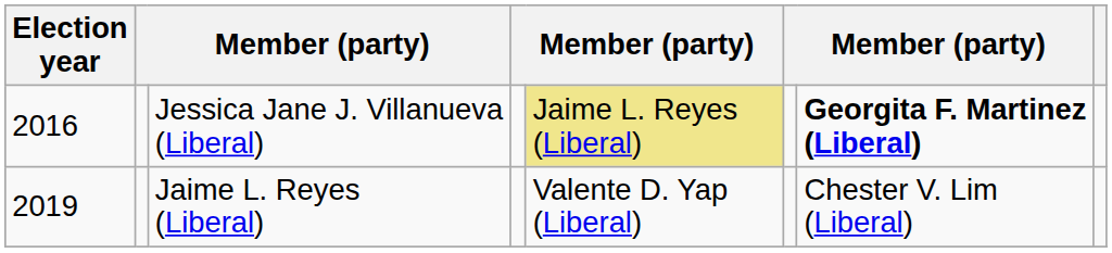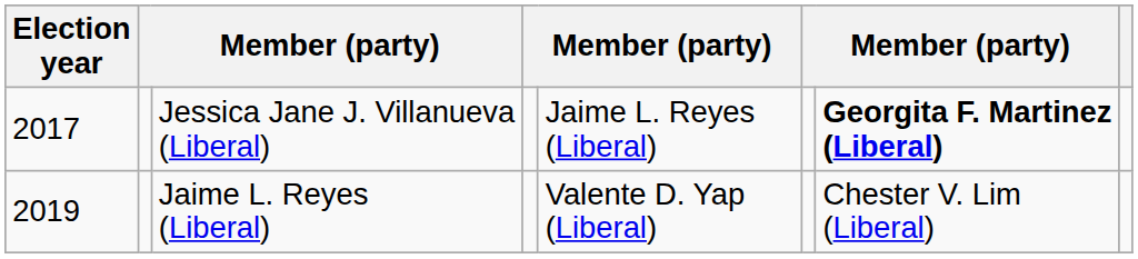 <table class=wikitable>
 <tr>
 <th width=60px>Election<br>year</th>
 <th colspan=2 width=140px>Member (party)</th>
 <th colspan=2 width=140px>Member (party)</th>
 <th colspan=2 width=140px>Member (party)</th>
 <th !></th>
 </tr>
 <tr>
-<td>2016</td>
+<td>2017</td>
 <td bgcolor=></td>
 <td>Jessica Jane J. Villanueva<br>(<a href='#'>Liberal</a>)</td>
 <td bgcolor=></td>
-<td style="background: khaki;">Jaime L. Reyes<br>(<a href='#'>Liberal</a>)</td>
+<td>Jaime L. Reyes<br>(<a href='#'>Liberal</a>)</td>
 <td bgcolor=></td>
 <td><strong>Georgita F. Martinez<br>(<a href='#'>Liberal</a>)</strong></td>
 <td></td>
 </tr>
 <tr>
 <td>2019</td>
 <td bgcolor=></td>
 <td>Jaime L. Reyes<br>(<a href='#'>Liberal</a>)</td>
 <td bgcolor=></td>
 <td>Valente D. Yap<br>(<a href='#'>Liberal</a>)</td>
 <td bgcolor=></td>
 <td>Chester V. Lim<br>(<a href='#'>Liberal</a>)</td>
 </tr>
 </table>
